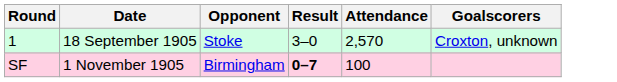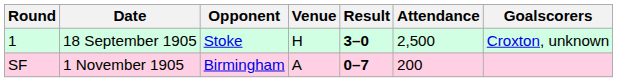 <table class="wikitable">
 <tr>
 <th>Round</th>
 <th>Date</th>
 <th>Opponent</th>
+<th>Venue</th>
 <th>Result</th>
 <th>Attendance</th>
 <th>Goalscorers</th>
 </tr>
 <tr style="background-color: #d0ffe3;">
 <td>1</td>
 <td>18 September 1905</td>
 <td><a href='#'>Stoke</a></td>
-<td>3–0</td>
-<td>2,570</td>
+<td>H</td>
+<td><strong>3–0</strong></td>
+<td>2,500</td>
 <td><a href='#'>Croxton</a>, unknown</td>
 </tr>
 <tr style="background-color: #ffd0e3;">
 <td>SF</td>
 <td>1 November 1905</td>
 <td><a href='#'>Birmingham</a></td>
+<td>A</td>
 <td><strong>0–7</strong></td>
-<td>100</td>
+<td>200</td>
 <td></td>
 </tr>
 </table>
